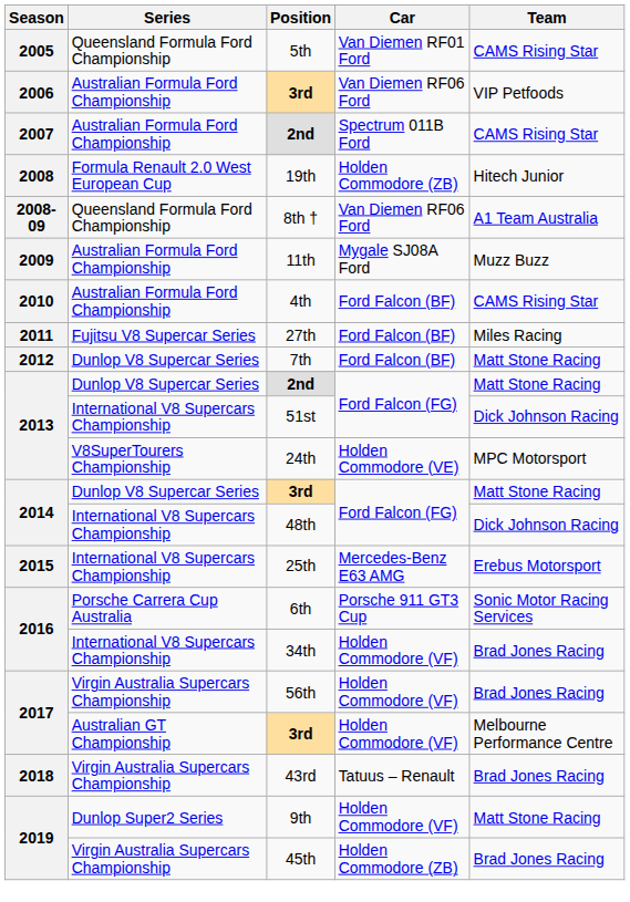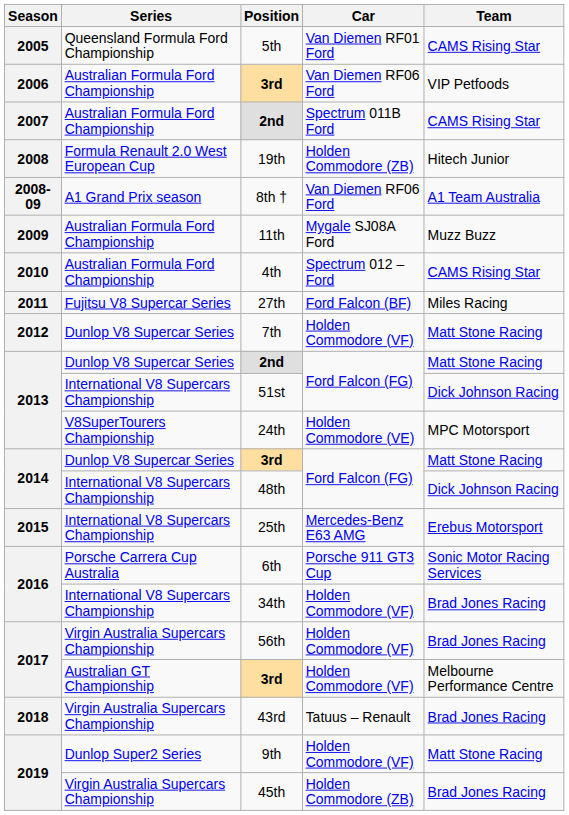 <table class="wikitable" style="font-size: 95%;">
 <tr>
 <th>Season</th>
 <th>Series</th>
 <th>Position</th>
 <th>Car</th>
 <th>Team</th>
 </tr>
 <tr>
 <th>2005</th>
 <td>Queensland Formula Ford Championship</td>
 <td align="center">5th</td>
 <td><a href='#'>Van Diemen</a> RF01 <a href='#'>Ford</a></td>
 <td><a href='#'>CAMS Rising Star</a></td>
 </tr>
 <tr>
 <th>2006</th>
 <td><a href='#'>Australian Formula Ford Championship</a></td>
 <td align="center" style="background: #ffdf9f;"><strong>3rd</strong></td>
 <td><a href='#'>Van Diemen</a> RF06 <a href='#'>Ford</a></td>
 <td>VIP Petfoods</td>
 </tr>
 <tr>
 <th>2007</th>
 <td><a href='#'>Australian Formula Ford Championship</a></td>
 <td align="center" style="background: #dfdfdf"><strong>2nd</strong></td>
 <td><a href='#'>Spectrum</a> 011B <a href='#'>Ford</a></td>
 <td><a href='#'>CAMS Rising Star</a></td>
 </tr>
 <tr>
 <th>2008</th>
 <td><a href='#'>Formula Renault 2.0 West European Cup</a></td>
 <td align="center">19th</td>
 <td><a href='#'>Holden Commodore (ZB)</a></td>
 <td>Hitech Junior</td>
 </tr>
 <tr>
 <th>2008-09</th>
-<td>Queensland Formula Ford Championship</td>
+<td><a href='#'>A1 Grand Prix season</a></td>
 <td align="center">8th †</td>
 <td><a href='#'>Van Diemen</a> RF06 <a href='#'>Ford</a></td>
 <td><a href='#'>A1 Team Australia</a></td>
 </tr>
 <tr>
 <th>2009</th>
 <td><a href='#'>Australian Formula Ford Championship</a></td>
 <td align="center">11th</td>
 <td><a href='#'>Mygale</a> SJ08A Ford</td>
 <td>Muzz Buzz</td>
 </tr>
 <tr>
 <th>2010</th>
 <td><a href='#'>Australian Formula Ford Championship</a></td>
 <td align="center">4th</td>
-<td><a href='#'>Ford Falcon (BF)</a></td>
+<td><a href='#'>Spectrum</a> 012 – <a href='#'>Ford</a></td>
 <td><a href='#'>CAMS Rising Star</a></td>
 </tr>
 <tr>
 <th>2011</th>
 <td><a href='#'>Fujitsu V8 Supercar Series</a></td>
 <td align="center">27th</td>
 <td><a href='#'>Ford Falcon (BF)</a></td>
 <td>Miles Racing</td>
 </tr>
 <tr>
 <th>2012</th>
 <td><a href='#'>Dunlop V8 Supercar Series</a></td>
 <td align="center">7th</td>
-<td><a href='#'>Ford Falcon (BF)</a></td>
+<td><a href='#'>Holden Commodore (VF)</a></td>
 <td><a href='#'>Matt Stone Racing</a></td>
 </tr>
 <tr>
 <th rowspan=3>2013</th>
 <td><a href='#'>Dunlop V8 Supercar Series</a></td>
 <td align="center" style="background: #dfdfdf"><strong>2nd</strong></td>
 <td rowspan=2><a href='#'>Ford Falcon (FG)</a></td>
 <td><a href='#'>Matt Stone Racing</a></td>
 </tr>
 <tr>
 <td><a href='#'>International V8 Supercars Championship</a></td>
 <td align="center">51st</td>
 <td><a href='#'>Dick Johnson Racing</a></td>
 </tr>
 <tr>
 <td><a href='#'>V8SuperTourers Championship</a></td>
 <td align="center">24th</td>
 <td><a href='#'>Holden Commodore (VE)</a></td>
 <td>MPC Motorsport</td>
 </tr>
 <tr>
 <th rowspan=2>2014</th>
 <td><a href='#'>Dunlop V8 Supercar Series</a></td>
 <td align="center" style="background: #ffdf9f"><strong>3rd</strong></td>
 <td rowspan=2><a href='#'>Ford Falcon (FG)</a></td>
 <td><a href='#'>Matt Stone Racing</a></td>
 </tr>
 <tr>
 <td><a href='#'>International V8 Supercars Championship</a></td>
 <td align="center">48th</td>
 <td><a href='#'>Dick Johnson Racing</a></td>
 </tr>
 <tr>
 <th>2015</th>
 <td><a href='#'>International V8 Supercars Championship</a></td>
 <td align="center">25th</td>
 <td><a href='#'>Mercedes-Benz E63 AMG</a></td>
 <td><a href='#'>Erebus Motorsport</a></td>
 </tr>
 <tr>
 <th rowspan=2>2016</th>
 <td><a href='#'>Porsche Carrera Cup Australia</a></td>
 <td align="center">6th</td>
 <td><a href='#'>Porsche 911 GT3 Cup</a></td>
 <td><a href='#'>Sonic Motor Racing Services</a></td>
 </tr>
 <tr>
 <td><a href='#'>International V8 Supercars Championship</a></td>
 <td align="center">34th</td>
 <td><a href='#'>Holden Commodore (VF)</a></td>
 <td><a href='#'>Brad Jones Racing</a></td>
 </tr>
 <tr>
 <th rowspan=2>2017</th>
 <td><a href='#'>Virgin Australia Supercars Championship</a></td>
 <td align="center">56th</td>
 <td><a href='#'>Holden Commodore (VF)</a></td>
 <td><a href='#'>Brad Jones Racing</a></td>
 </tr>
 <tr>
 <td><a href='#'>Australian GT Championship</a></td>
 <td align="center" style="background: #ffdf9f"><strong>3rd</strong></td>
 <td><a href='#'>Holden Commodore (VF)</a></td>
 <td>Melbourne Performance Centre</td>
 </tr>
 <tr>
 <th>2018</th>
 <td><a href='#'>Virgin Australia Supercars Championship</a></td>
 <td align="center">43rd</td>
 <td>Tatuus – Renault</td>
 <td><a href='#'>Brad Jones Racing</a></td>
 </tr>
 <tr>
 <th rowspan=2>2019</th>
 <td><a href='#'>Dunlop Super2 Series</a></td>
 <td align="center">9th</td>
 <td><a href='#'>Holden Commodore (VF)</a></td>
 <td><a href='#'>Matt Stone Racing</a></td>
 </tr>
 <tr>
 <td><a href='#'>Virgin Australia Supercars Championship</a></td>
 <td align="center">45th</td>
 <td><a href='#'>Holden Commodore (ZB)</a></td>
 <td><a href='#'>Brad Jones Racing</a></td>
 </tr>
 </table>
